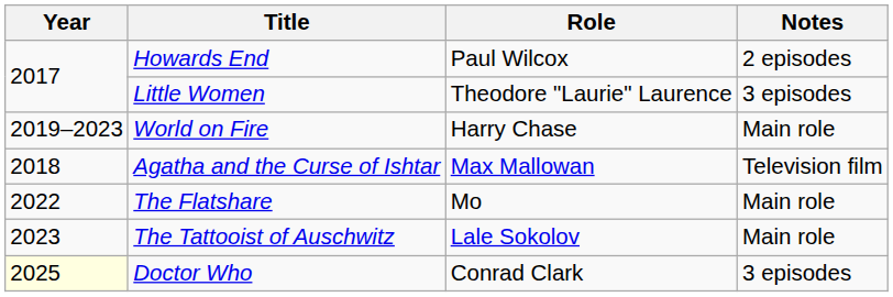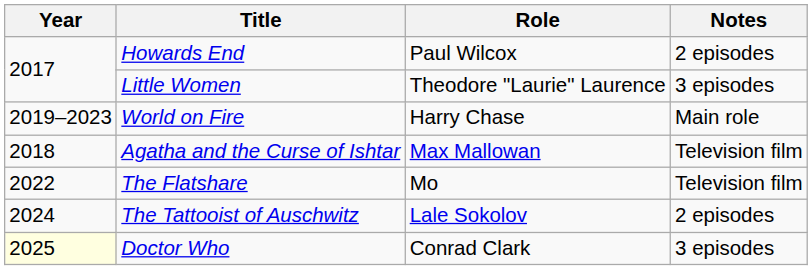 <table class="wikitable plainrowheaders sortable">
 <tr>
 <th scope="col">Year</th>
 <th scope="col">Title</th>
 <th scope="col">Role</th>
 <th scope="col" class="unsortable">Notes</th>
 </tr>
 <tr>
 <td rowspan=2>2017</td>
 <td><em><a href='#'>Howards End</a></em></td>
 <td>Paul Wilcox</td>
 <td>2 episodes</td>
 </tr>
 <tr>
 <td><em><a href='#'>Little Women</a></em></td>
 <td>Theodore "Laurie" Laurence</td>
 <td>3 episodes</td>
 </tr>
 <tr>
 <td>2019–2023</td>
 <td><em><a href='#'>World on Fire</a></em></td>
 <td>Harry Chase</td>
 <td>Main role</td>
 </tr>
 <tr>
 <td>2018</td>
 <td><em><a href='#'>Agatha and the Curse of Ishtar</a></em></td>
 <td><a href='#'>Max Mallowan</a></td>
 <td>Television film</td>
 </tr>
 <tr>
 <td>2022</td>
 <td><em><a href='#'>The Flatshare</a></em></td>
 <td>Mo</td>
-<td>Main role</td>
+<td>Television film</td>
 </tr>
 <tr>
-<td>2023</td>
+<td>2024</td>
 <td><em><a href='#'>The Tattooist of Auschwitz</a></em></td>
 <td><a href='#'>Lale Sokolov</a></td>
-<td>Main role</td>
+<td>2 episodes</td>
 </tr>
 <tr>
 <td style="background: lightyellow;">2025</td>
 <td><em><a href='#'>Doctor Who</a></em></td>
 <td>Conrad Clark</td>
 <td>3 episodes</td>
 </tr>
 </table>
